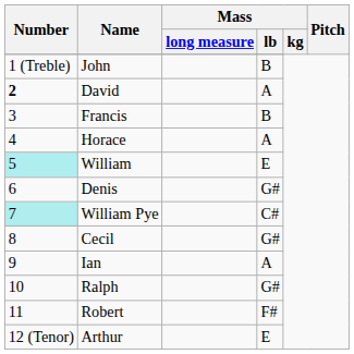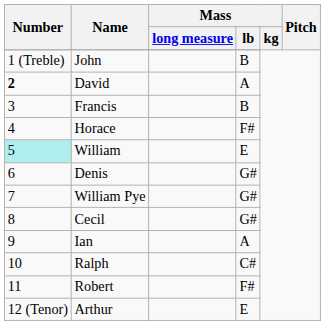 <table class="wikitable">
 <tr>
 <th rowspan=2>Number</th>
 <th rowspan=2>Name</th>
 <th colspan=3>Mass</th>
 <th rowspan=2>Pitch</th>
 </tr>
 <tr>
 <th><a href='#'>long measure</a></th>
 <th>lb</th>
 <th>kg</th>
 </tr>
 <tr>
 </tr>
 <tr>
 <td>1 (Treble)</td>
 <td>John</td>
 <td></td>
 <td>B</td>
 </tr>
 <tr>
 <td><strong>2</strong></td>
 <td>David</td>
 <td></td>
 <td>A</td>
 </tr>
 <tr>
 <td>3</td>
 <td>Francis</td>
 <td></td>
 <td>B</td>
 </tr>
 <tr>
 <td>4</td>
 <td>Horace</td>
 <td></td>
-<td>A</td>
+<td>F#</td>
 </tr>
 <tr>
 <td style="background: paleturquoise;">5</td>
 <td>William</td>
 <td></td>
 <td>E</td>
 </tr>
 <tr>
 <td>6</td>
 <td>Denis</td>
 <td></td>
 <td>G#</td>
 </tr>
 <tr>
-<td style="background: paleturquoise;">7</td>
+<td>7</td>
 <td>William Pye</td>
 <td></td>
-<td>C#</td>
+<td>G#</td>
 </tr>
 <tr>
 <td>8</td>
 <td>Cecil</td>
 <td></td>
 <td>G#</td>
 </tr>
 <tr>
 <td>9</td>
 <td>Ian</td>
 <td></td>
 <td>A</td>
 </tr>
 <tr>
 <td>10</td>
 <td>Ralph</td>
 <td></td>
-<td>G#</td>
+<td>C#</td>
 </tr>
 <tr>
 <td>11</td>
 <td>Robert</td>
 <td></td>
 <td>F#</td>
 </tr>
 <tr>
 <td>12 (Tenor)</td>
 <td>Arthur</td>
 <td></td>
 <td>E</td>
 </tr>
 </table>
